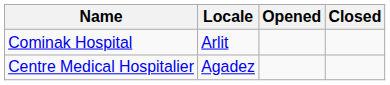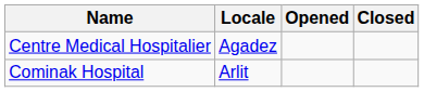 <table class="wikitable">
 <tr>
 <th>Name</th>
 <th>Locale</th>
 <th>Opened</th>
 <th>Closed</th>
 </tr>
 <tr>
+<td><a href='#'>Centre Medical Hospitalier</a></td>
+<td><a href='#'>Agadez</a></td>
+<td></td>
+<td></td>
+</tr>
+<tr>
 <td><a href='#'>Cominak Hospital</a></td>
 <td><a href='#'>Arlit</a></td>
 <td></td>
 <td></td>
 </tr>
-<tr>
-<td><a href='#'>Centre Medical Hospitalier</a></td>
-<td><a href='#'>Agadez</a></td>
-<td></td>
-<td></td>
-</tr>
 </table>
